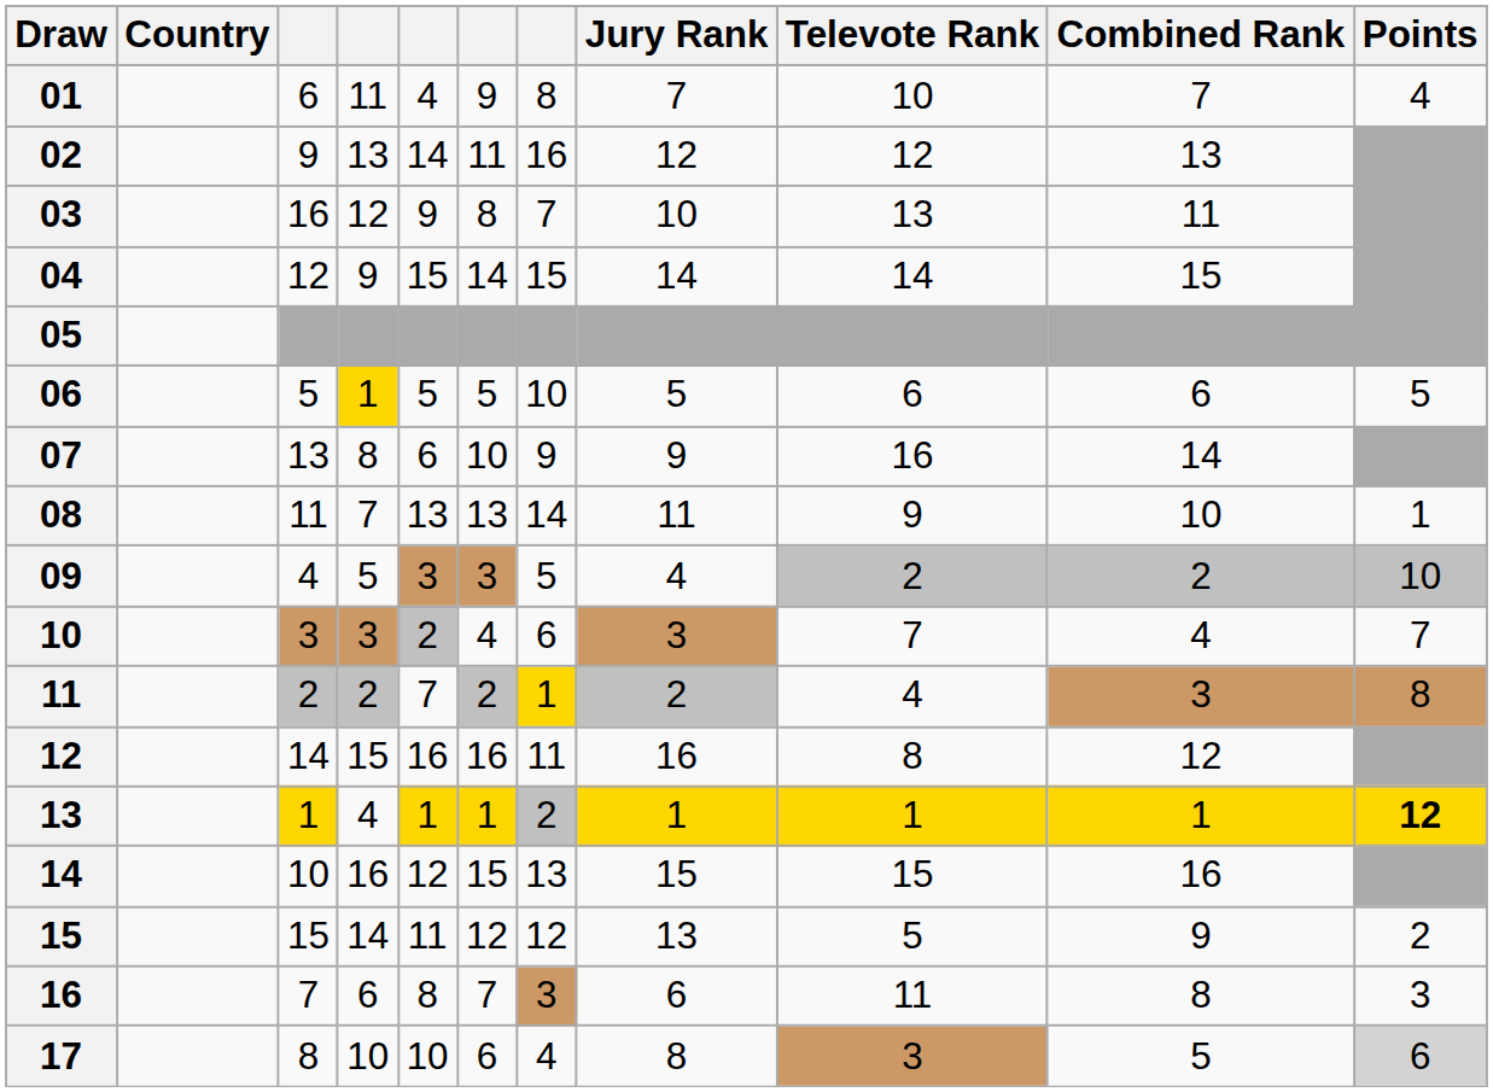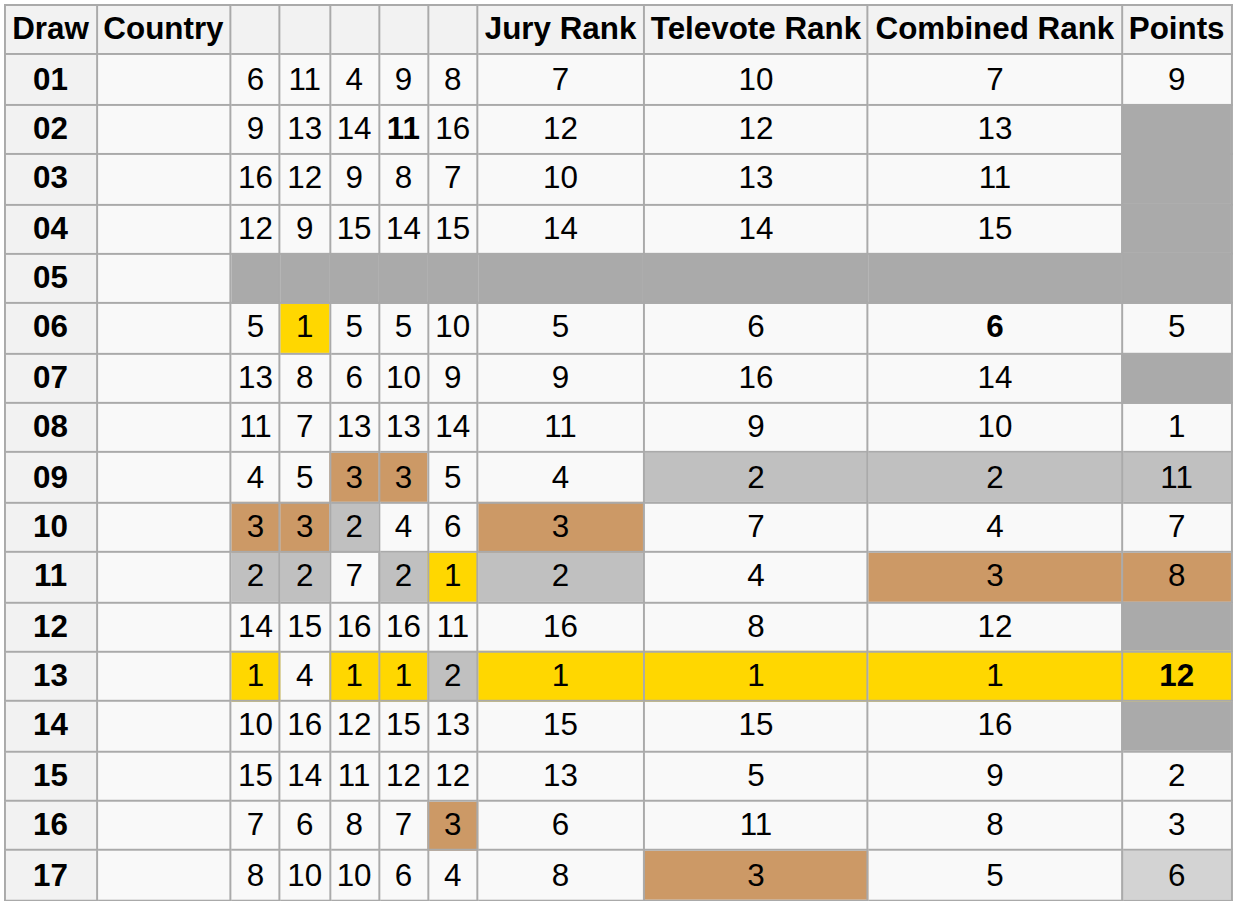 <table class="sortable wikitable collapsible plainrowheaders" style="text-align:center;">
 <tr>
 </tr>
 <tr>
 <th scope="col">Draw</th>
 <th scope="col">Country</th>
 <th scope="col"><small></small></th>
 <th scope="col"><small></small></th>
 <th scope="col"><small></small></th>
 <th scope="col"><small></small></th>
 <th scope="col"><small></small></th>
 <th scope="col">Jury Rank</th>
 <th scope="col">Televote Rank</th>
 <th scope="col">Combined Rank</th>
 <th scope="col">Points</th>
 </tr>
 <tr>
 <th scope="row" style="text-align:center;">01</th>
 <td style="text-align:left;"></td>
 <td>6</td>
 <td>11</td>
 <td>4</td>
 <td>9</td>
 <td>8</td>
 <td>7</td>
 <td>10</td>
 <td>7</td>
-<td>4</td>
+<td>9</td>
 </tr>
 <tr>
 <th scope="row" style="text-align:center;">02</th>
 <td style="text-align:left;"></td>
 <td>9</td>
 <td>13</td>
 <td>14</td>
-<td>11</td>
+<td><strong>11</strong></td>
 <td>16</td>
 <td>12</td>
 <td>12</td>
 <td>13</td>
 <td style="background:#AAAAAA;"></td>
 </tr>
 <tr>
 <th scope="row" style="text-align:center;">03</th>
 <td style="text-align:left;"></td>
 <td>16</td>
 <td>12</td>
 <td>9</td>
 <td>8</td>
 <td>7</td>
 <td>10</td>
 <td>13</td>
 <td>11</td>
 <td style="background:#AAAAAA;"></td>
 </tr>
 <tr>
 <th scope="row" style="text-align:center;">04</th>
 <td style="text-align:left;"></td>
 <td>12</td>
 <td>9</td>
 <td>15</td>
 <td>14</td>
 <td>15</td>
 <td>14</td>
 <td>14</td>
 <td>15</td>
 <td style="background:#AAAAAA;"></td>
 </tr>
 <tr class="sortbottom">
 <th scope="row" style="text-align:center;">05</th>
 <td style="text-align:left;"></td>
 <td style="background:#AAAAAA;"></td>
 <td style="background:#AAAAAA;"></td>
 <td style="background:#AAAAAA;"></td>
 <td style="background:#AAAAAA;"></td>
 <td style="background:#AAAAAA;"></td>
 <td style="background:#AAAAAA;"></td>
 <td style="background:#AAAAAA;"></td>
 <td style="background:#AAAAAA;"></td>
 <td style="background:#AAAAAA;"></td>
 </tr>
 <tr>
 <th scope="row" style="text-align:center;">06</th>
 <td style="text-align:left;"></td>
 <td>5</td>
 <td style="background:gold;">1</td>
 <td>5</td>
 <td>5</td>
 <td>10</td>
 <td>5</td>
 <td>6</td>
-<td>6</td>
+<td><strong>6</strong></td>
 <td>5</td>
 </tr>
 <tr>
 <th scope="row" style="text-align:center;">07</th>
 <td style="text-align:left;"></td>
 <td>13</td>
 <td>8</td>
 <td>6</td>
 <td>10</td>
 <td>9</td>
 <td>9</td>
 <td>16</td>
 <td>14</td>
 <td style="background:#AAAAAA;"></td>
 </tr>
 <tr>
 <th scope="row" style="text-align:center;">08</th>
 <td style="text-align:left;"></td>
 <td>11</td>
 <td>7</td>
 <td>13</td>
 <td>13</td>
 <td>14</td>
 <td>11</td>
 <td>9</td>
 <td>10</td>
 <td>1</td>
 </tr>
 <tr>
 <th scope="row" style="text-align:center;">09</th>
 <td style="text-align:left;"></td>
 <td>4</td>
 <td>5</td>
 <td style="background:#CC9966;">3</td>
 <td style="background:#CC9966;">3</td>
 <td>5</td>
 <td>4</td>
 <td style="background:silver;">2</td>
 <td style="background:silver;">2</td>
-<td style="background:silver;">10</td>
+<td style="background:silver;">11</td>
 </tr>
 <tr>
 <th scope="row" style="text-align:center;">10</th>
 <td style="text-align:left;"></td>
 <td style="background:#CC9966;">3</td>
 <td style="background:#CC9966;">3</td>
 <td style="background:silver;">2</td>
 <td>4</td>
 <td>6</td>
 <td style="background:#CC9966;">3</td>
 <td>7</td>
 <td>4</td>
 <td>7</td>
 </tr>
 <tr>
 <th scope="row" style="text-align:center;">11</th>
 <td style="text-align:left;"></td>
 <td style="background:silver;">2</td>
 <td style="background:silver;">2</td>
 <td>7</td>
 <td style="background:silver;">2</td>
 <td style="background:gold;">1</td>
 <td style="background:silver;">2</td>
 <td>4</td>
 <td style="background:#CC9966;">3</td>
 <td style="background:#CC9966;">8</td>
 </tr>
 <tr>
 <th scope="row" style="text-align:center;">12</th>
 <td style="text-align:left;"></td>
 <td>14</td>
 <td>15</td>
 <td>16</td>
 <td>16</td>
 <td>11</td>
 <td>16</td>
 <td>8</td>
 <td>12</td>
 <td style="background:#AAAAAA;"></td>
 </tr>
 <tr>
 <th scope="row" style="text-align:center;">13</th>
 <td style="text-align:left;"></td>
 <td style="background:gold;">1</td>
 <td>4</td>
 <td style="background:gold;">1</td>
 <td style="background:gold;">1</td>
 <td style="background:silver;">2</td>
 <td style="background:gold;">1</td>
 <td style="background:gold;">1</td>
 <td style="background:gold;">1</td>
 <td style="background:gold;"><strong>12</strong></td>
 </tr>
 <tr>
 <th scope="row" style="text-align:center;">14</th>
 <td style="text-align:left;"></td>
 <td>10</td>
 <td>16</td>
 <td>12</td>
 <td>15</td>
 <td>13</td>
 <td>15</td>
 <td>15</td>
 <td>16</td>
 <td style="background:#AAAAAA;"></td>
 </tr>
 <tr>
 <th scope="row" style="text-align:center;">15</th>
 <td style="text-align:left;"></td>
 <td>15</td>
 <td>14</td>
 <td>11</td>
 <td>12</td>
 <td>12</td>
 <td>13</td>
 <td>5</td>
 <td>9</td>
 <td>2</td>
 </tr>
 <tr>
 <th scope="row" style="text-align:center;">16</th>
 <td style="text-align:left;"></td>
 <td>7</td>
 <td>6</td>
 <td>8</td>
 <td>7</td>
 <td style="background:#CC9966;">3</td>
 <td>6</td>
 <td>11</td>
 <td>8</td>
 <td>3</td>
 </tr>
 <tr>
 <th scope="row" style="text-align:center;">17</th>
 <td style="text-align:left;"></td>
 <td>8</td>
 <td>10</td>
 <td>10</td>
 <td>6</td>
 <td>4</td>
 <td>8</td>
 <td style="background:#CC9966;">3</td>
 <td>5</td>
 <td style="background: lightgrey;">6</td>
 </tr>
 </table>
